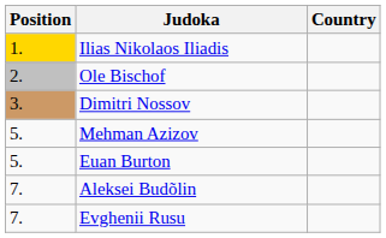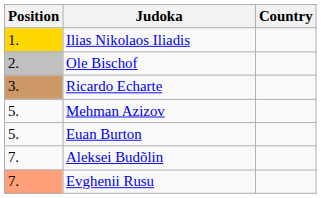 <table class=wikitable>
 <tr>
 <th width=10>Position</th>
 <th width=200>Judoka</th>
 <th width=10>Country</th>
 </tr>
 <tr>
 <td bgcolor=gold>1.</td>
 <td><a href='#'>Ilias Nikolaos Iliadis</a></td>
 <td></td>
 </tr>
 <tr>
 <td bgcolor="silver">2.</td>
 <td><a href='#'>Ole Bischof</a></td>
 <td></td>
 </tr>
 <tr>
 <td bgcolor="CC9966">3.</td>
-<td><a href='#'>Dimitri Nossov</a></td>
+<td><a href='#'>Ricardo Echarte</a></td>
 <td></td>
 </tr>
 <tr>
 <td>5.</td>
 <td><a href='#'>Mehman Azizov</a></td>
 <td></td>
 </tr>
 <tr>
 <td>5.</td>
 <td><a href='#'>Euan Burton</a></td>
 <td></td>
 </tr>
 <tr>
 <td>7.</td>
 <td><a href='#'>Aleksei Budõlin</a></td>
 <td></td>
 </tr>
 <tr>
-<td>7.</td>
+<td style="background: lightsalmon;">7.</td>
 <td><a href='#'>Evghenii Rusu</a></td>
 <td></td>
 </tr>
 </table>
